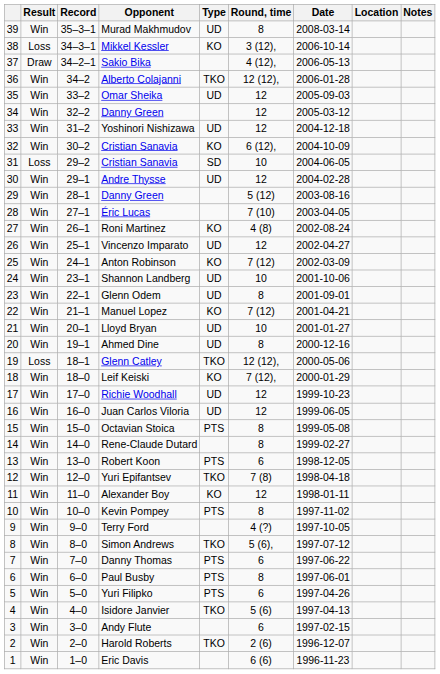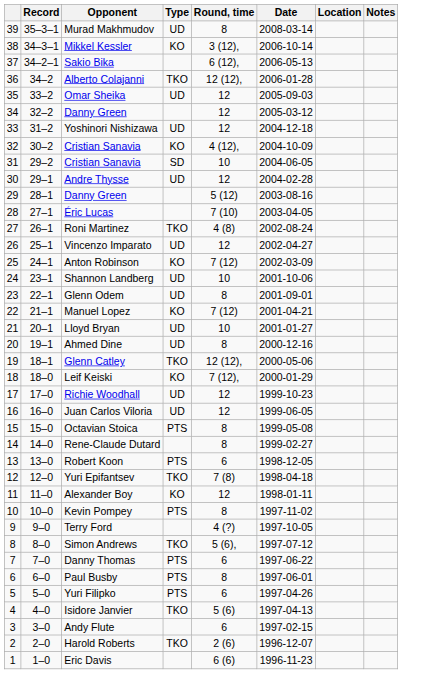 <table class="wikitable" style="text-align:center; font-size:95%">
 <tr>
 <th></th>
-<th>Result</th>
 <th>Record</th>
 <th>Opponent</th>
 <th>Type</th>
 <th>Round, time</th>
 <th>Date</th>
 <th>Location</th>
 <th>Notes</th>
 </tr>
 <tr>
 <td>39</td>
-<td>Win</td>
 <td>35–3–1</td>
 <td align=left> Murad Makhmudov</td>
 <td>UD</td>
 <td>8</td>
 <td>2008-03-14</td>
 <td align=left> </td>
 <td align=left></td>
 </tr>
 <tr>
 <td>38</td>
-<td>Loss</td>
 <td>34–3–1</td>
 <td align=left> <a href='#'>Mikkel Kessler</a></td>
 <td>KO</td>
 <td>3 (12), </td>
 <td>2006-10-14</td>
 <td align=left> </td>
 <td align=left></td>
 </tr>
 <tr>
 <td>37</td>
-<td>Draw</td>
 <td>34–2–1</td>
 <td align=left> <a href='#'>Sakio Bika</a></td>
 <td></td>
-<td>4 (12), </td>
+<td>6 (12), </td>
 <td>2006-05-13</td>
 <td align=left> </td>
 <td align=left></td>
 </tr>
 <tr>
 <td>36</td>
-<td>Win</td>
 <td>34–2</td>
 <td align=left> <a href='#'>Alberto Colajanni</a></td>
 <td>TKO</td>
 <td>12 (12), </td>
 <td>2006-01-28</td>
 <td align=left> </td>
 <td align=left></td>
 </tr>
 <tr>
 <td>35</td>
-<td>Win</td>
 <td>33–2</td>
 <td align=left> <a href='#'>Omar Sheika</a></td>
 <td>UD</td>
 <td>12</td>
 <td>2005-09-03</td>
 <td align=left> </td>
 <td align=left></td>
 </tr>
 <tr>
 <td>34</td>
-<td>Win</td>
 <td>32–2</td>
 <td align=left> <a href='#'>Danny Green</a></td>
 <td></td>
 <td>12</td>
 <td>2005-03-12</td>
 <td align=left> </td>
 <td align=left></td>
 </tr>
 <tr>
 <td>33</td>
-<td>Win</td>
 <td>31–2</td>
 <td align=left> Yoshinori Nishizawa</td>
 <td>UD</td>
 <td>12</td>
 <td>2004-12-18</td>
 <td align=left> </td>
 <td align=left></td>
 </tr>
 <tr>
 <td>32</td>
-<td>Win</td>
 <td>30–2</td>
 <td align=left> <a href='#'>Cristian Sanavia</a></td>
 <td>KO</td>
-<td>6 (12), </td>
+<td>4 (12), </td>
 <td>2004-10-09</td>
 <td align=left> </td>
 <td align=left></td>
 </tr>
 <tr>
 <td>31</td>
-<td>Loss</td>
 <td>29–2</td>
 <td align=left> <a href='#'>Cristian Sanavia</a></td>
 <td>SD</td>
 <td>10</td>
 <td>2004-06-05</td>
 <td align=left> </td>
 <td align=left></td>
 </tr>
 <tr>
 <td>30</td>
-<td>Win</td>
 <td>29–1</td>
 <td align=left> <a href='#'>Andre Thysse</a></td>
 <td>UD</td>
 <td>12</td>
 <td>2004-02-28</td>
 <td align=left> </td>
 <td align=left></td>
 </tr>
 <tr>
 <td>29</td>
-<td>Win</td>
 <td>28–1</td>
 <td align=left> <a href='#'>Danny Green</a></td>
 <td></td>
 <td>5 (12)</td>
 <td>2003-08-16</td>
 <td align=left> </td>
 <td align=left></td>
 </tr>
 <tr>
 <td>28</td>
-<td>Win</td>
 <td>27–1</td>
 <td align=left> <a href='#'>Éric Lucas</a></td>
 <td></td>
 <td>7 (10)</td>
 <td>2003-04-05</td>
 <td align=left> </td>
 <td align=left></td>
 </tr>
 <tr>
 <td>27</td>
-<td>Win</td>
 <td>26–1</td>
 <td align=left> Roni Martinez</td>
-<td>KO</td>
+<td>TKO</td>
 <td>4 (8)</td>
 <td>2002-08-24</td>
 <td align=left> </td>
 <td align=left></td>
 </tr>
 <tr>
 <td>26</td>
-<td>Win</td>
 <td>25–1</td>
 <td align=left> Vincenzo Imparato</td>
 <td>UD</td>
 <td>12</td>
 <td>2002-04-27</td>
 <td align=left> </td>
 <td align=left></td>
 </tr>
 <tr>
 <td>25</td>
-<td>Win</td>
 <td>24–1</td>
 <td align=left> Anton Robinson</td>
 <td>KO</td>
 <td>7 (12)</td>
 <td>2002-03-09</td>
 <td align=left> </td>
 <td align=left></td>
 </tr>
 <tr>
 <td>24</td>
-<td>Win</td>
 <td>23–1</td>
 <td align=left> Shannon Landberg</td>
 <td>UD</td>
 <td>10</td>
 <td>2001-10-06</td>
 <td align=left> </td>
 <td align=left></td>
 </tr>
 <tr>
 <td>23</td>
-<td>Win</td>
 <td>22–1</td>
 <td align=left> Glenn Odem</td>
 <td>UD</td>
 <td>8</td>
 <td>2001-09-01</td>
 <td align=left> </td>
 <td align=left></td>
 </tr>
 <tr>
 <td>22</td>
-<td>Win</td>
 <td>21–1</td>
 <td align=left> Manuel Lopez</td>
 <td>KO</td>
 <td>7 (12)</td>
 <td>2001-04-21</td>
 <td align=left> </td>
 <td align=left></td>
 </tr>
 <tr>
 <td>21</td>
-<td>Win</td>
 <td>20–1</td>
 <td align=left> Lloyd Bryan</td>
 <td>UD</td>
 <td>10</td>
 <td>2001-01-27</td>
 <td align=left> </td>
 <td align=left></td>
 </tr>
 <tr>
 <td>20</td>
-<td>Win</td>
 <td>19–1</td>
 <td align=left> Ahmed Dine</td>
 <td>UD</td>
 <td>8</td>
 <td>2000-12-16</td>
 <td align=left> </td>
 <td align=left></td>
 </tr>
 <tr>
 <td>19</td>
-<td>Loss</td>
 <td>18–1</td>
 <td align=left> <a href='#'>Glenn Catley</a></td>
 <td>TKO</td>
 <td>12 (12), </td>
 <td>2000-05-06</td>
 <td align=left> </td>
 <td align=left></td>
 </tr>
 <tr>
 <td>18</td>
-<td>Win</td>
 <td>18–0</td>
 <td align=left> Leif Keiski</td>
 <td>KO</td>
 <td>7 (12), </td>
 <td>2000-01-29</td>
 <td align=left> </td>
 <td align=left></td>
 </tr>
 <tr>
 <td>17</td>
-<td>Win</td>
 <td>17–0</td>
 <td align=left> <a href='#'>Richie Woodhall</a></td>
 <td>UD</td>
 <td>12</td>
 <td>1999-10-23</td>
 <td align=left> </td>
 <td align=left></td>
 </tr>
 <tr>
 <td>16</td>
-<td>Win</td>
 <td>16–0</td>
 <td align=left> Juan Carlos Viloria</td>
 <td>UD</td>
 <td>12</td>
 <td>1999-06-05</td>
 <td align=left> </td>
 <td align=left></td>
 </tr>
 <tr>
 <td>15</td>
-<td>Win</td>
 <td>15–0</td>
 <td align=left> Octavian Stoica</td>
 <td>PTS</td>
 <td>8</td>
 <td>1999-05-08</td>
 <td align=left> </td>
 <td align=left></td>
 </tr>
 <tr>
 <td>14</td>
-<td>Win</td>
 <td>14–0</td>
 <td align=left> Rene-Claude Dutard</td>
 <td></td>
 <td>8</td>
 <td>1999-02-27</td>
 <td align=left> </td>
 <td align=left></td>
 </tr>
 <tr>
 <td>13</td>
-<td>Win</td>
 <td>13–0</td>
 <td align=left> Robert Koon</td>
 <td>PTS</td>
 <td>6</td>
 <td>1998-12-05</td>
 <td align=left> </td>
 <td align=left></td>
 </tr>
 <tr>
 <td>12</td>
-<td>Win</td>
 <td>12–0</td>
 <td align=left> Yuri Epifantsev</td>
 <td>TKO</td>
 <td>7 (8)</td>
 <td>1998-04-18</td>
 <td align=left> </td>
 <td align=left></td>
 </tr>
 <tr>
 <td>11</td>
-<td>Win</td>
 <td>11–0</td>
 <td align=left> Alexander Boy</td>
 <td>KO</td>
 <td>12</td>
 <td>1998-01-11</td>
 <td align=left> </td>
 <td align=left></td>
 </tr>
 <tr>
 <td>10</td>
-<td>Win</td>
 <td>10–0</td>
 <td align=left> Kevin Pompey</td>
 <td>PTS</td>
 <td>8</td>
 <td>1997-11-02</td>
 <td align=left> </td>
 <td align=left></td>
 </tr>
 <tr>
 <td>9</td>
-<td>Win</td>
 <td>9–0</td>
 <td align=left> Terry Ford</td>
 <td></td>
 <td>4 (?)</td>
 <td>1997-10-05</td>
 <td align=left> </td>
 <td align=left></td>
 </tr>
 <tr>
 <td>8</td>
-<td>Win</td>
 <td>8–0</td>
 <td align=left> Simon Andrews</td>
 <td>TKO</td>
 <td>5 (6), </td>
 <td>1997-07-12</td>
 <td align=left> </td>
 <td align=left></td>
 </tr>
 <tr>
 <td>7</td>
-<td>Win</td>
 <td>7–0</td>
 <td align=left> Danny Thomas</td>
 <td>PTS</td>
 <td>6</td>
 <td>1997-06-22</td>
 <td align=left> </td>
 <td align=left></td>
 </tr>
 <tr>
 <td>6</td>
-<td>Win</td>
 <td>6–0</td>
 <td align=left> Paul Busby</td>
 <td>PTS</td>
 <td>8</td>
 <td>1997-06-01</td>
 <td align=left> </td>
 <td align=left></td>
 </tr>
 <tr>
 <td>5</td>
-<td>Win</td>
 <td>5–0</td>
 <td align=left> Yuri Filipko</td>
 <td>PTS</td>
 <td>6</td>
 <td>1997-04-26</td>
 <td align=left> </td>
 <td align=left></td>
 </tr>
 <tr>
 <td>4</td>
-<td>Win</td>
 <td>4–0</td>
 <td align=left> Isidore Janvier</td>
 <td>TKO</td>
 <td>5 (6)</td>
 <td>1997-04-13</td>
 <td align=left> </td>
 <td align=left></td>
 </tr>
 <tr>
 <td>3</td>
-<td>Win</td>
 <td>3–0</td>
 <td align=left> Andy Flute</td>
 <td></td>
 <td>6</td>
 <td>1997-02-15</td>
 <td align=left> </td>
 <td align=left></td>
 </tr>
 <tr>
 <td>2</td>
-<td>Win</td>
 <td>2–0</td>
 <td align=left> Harold Roberts</td>
 <td>TKO</td>
 <td>2 (6)</td>
 <td>1996-12-07</td>
 <td align=left> </td>
 <td align=left></td>
 </tr>
 <tr>
 <td>1</td>
-<td>Win</td>
 <td>1–0</td>
 <td align=left> Eric Davis</td>
 <td></td>
 <td>6 (6)</td>
 <td>1996-11-23</td>
 <td align=left> </td>
 <td align=left></td>
 </tr>
 </table>
